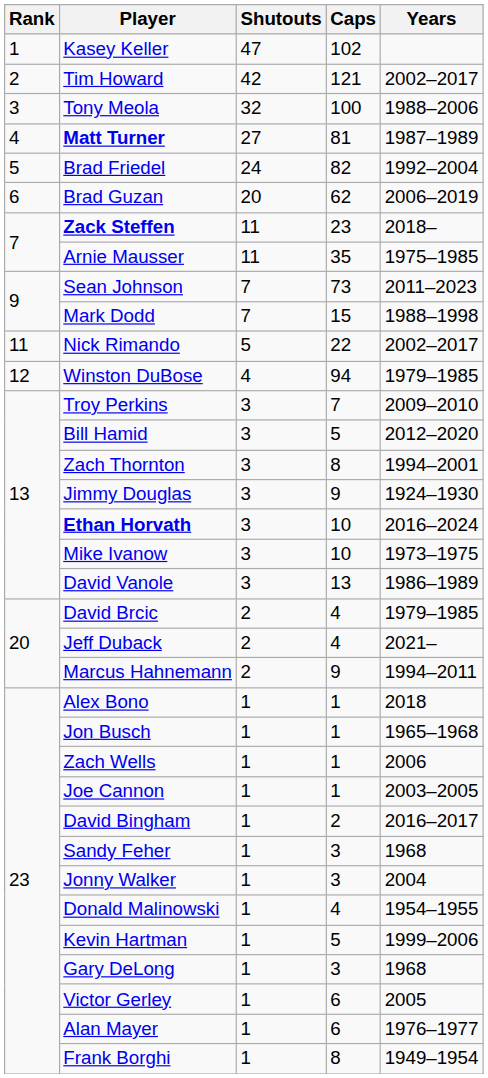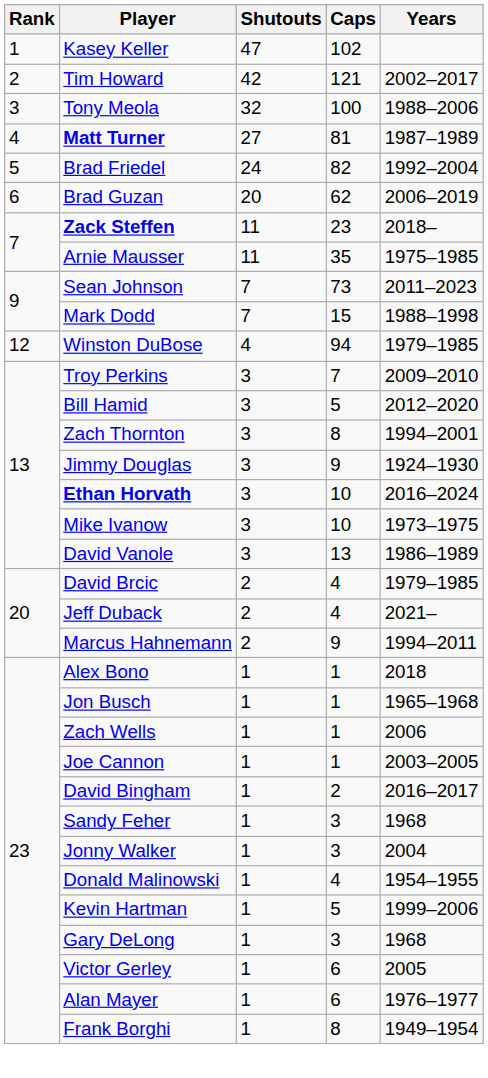 <table class="wikitable sortable">
 <tr bgcolor="#CCCCCCC">
 <th>Rank</th>
 <th>Player</th>
 <th>Shutouts</th>
 <th>Caps</th>
 <th>Years</th>
 </tr>
 <tr>
 <td>1</td>
 <td><a href='#'>Kasey Keller</a></td>
 <td>47</td>
 <td>102</td>
 <td></td>
 </tr>
 <tr>
 <td>2</td>
 <td><a href='#'>Tim Howard</a></td>
 <td>42</td>
 <td>121</td>
 <td>2002–2017</td>
 </tr>
 <tr>
 <td>3</td>
 <td><a href='#'>Tony Meola</a></td>
 <td>32</td>
 <td>100</td>
 <td>1988–2006</td>
 </tr>
 <tr>
 <td>4</td>
 <td><strong><a href='#'>Matt Turner</a></strong></td>
 <td>27</td>
 <td>81</td>
 <td>1987–1989</td>
 </tr>
 <tr>
 <td>5</td>
 <td><a href='#'>Brad Friedel</a></td>
 <td>24</td>
 <td>82</td>
 <td>1992–2004</td>
 </tr>
 <tr>
 <td>6</td>
 <td><a href='#'>Brad Guzan</a></td>
 <td>20</td>
 <td>62</td>
 <td>2006–2019</td>
 </tr>
 <tr>
 <td rowspan=2>7</td>
 <td><strong><a href='#'>Zack Steffen</a></strong></td>
 <td>11</td>
 <td>23</td>
 <td>2018–</td>
 </tr>
 <tr>
 <td><a href='#'>Arnie Mausser</a></td>
 <td>11</td>
 <td>35</td>
 <td>1975–1985</td>
 </tr>
 <tr>
 <td rowspan=2>9</td>
 <td><a href='#'>Sean Johnson</a></td>
 <td>7</td>
 <td>73</td>
 <td>2011–2023</td>
 </tr>
 <tr>
 <td><a href='#'>Mark Dodd</a></td>
 <td>7</td>
 <td>15</td>
 <td>1988–1998</td>
-</tr>
-<tr>
-<td>11</td>
-<td><a href='#'>Nick Rimando</a></td>
-<td>5</td>
-<td>22</td>
-<td>2002–2017</td>
 </tr>
 <tr>
 <td>12</td>
 <td><a href='#'>Winston DuBose</a></td>
 <td>4</td>
 <td>94</td>
 <td>1979–1985</td>
 </tr>
 <tr>
 <td rowspan=7>13</td>
 <td><a href='#'>Troy Perkins</a></td>
 <td>3</td>
 <td>7</td>
 <td>2009–2010</td>
 </tr>
 <tr>
 <td><a href='#'>Bill Hamid</a></td>
 <td>3</td>
 <td>5</td>
 <td>2012–2020</td>
 </tr>
 <tr>
 <td><a href='#'>Zach Thornton</a></td>
 <td>3</td>
 <td>8</td>
 <td>1994–2001</td>
 </tr>
 <tr>
 <td><a href='#'>Jimmy Douglas</a></td>
 <td>3</td>
 <td>9</td>
 <td>1924–1930</td>
 </tr>
 <tr>
 <td><strong><a href='#'>Ethan Horvath</a></strong></td>
 <td>3</td>
 <td>10</td>
 <td>2016–2024</td>
 </tr>
 <tr>
 <td><a href='#'>Mike Ivanow</a></td>
 <td>3</td>
 <td>10</td>
 <td>1973–1975</td>
 </tr>
 <tr>
 <td><a href='#'>David Vanole</a></td>
 <td>3</td>
 <td>13</td>
 <td>1986–1989</td>
 </tr>
 <tr>
 <td rowspan=3>20</td>
 <td><a href='#'>David Brcic</a></td>
 <td>2</td>
 <td>4</td>
 <td>1979–1985</td>
 </tr>
 <tr>
 <td><a href='#'>Jeff Duback</a></td>
 <td>2</td>
 <td>4</td>
 <td>2021–</td>
 </tr>
 <tr>
 <td><a href='#'>Marcus Hahnemann</a></td>
 <td>2</td>
 <td>9</td>
 <td>1994–2011</td>
 </tr>
 <tr>
 <td rowspan=13>23</td>
 <td><a href='#'>Alex Bono</a></td>
 <td>1</td>
 <td>1</td>
 <td>2018</td>
 </tr>
 <tr>
 <td><a href='#'>Jon Busch</a></td>
 <td>1</td>
 <td>1</td>
 <td>1965–1968</td>
 </tr>
 <tr>
 <td><a href='#'>Zach Wells</a></td>
 <td>1</td>
 <td>1</td>
 <td>2006</td>
 </tr>
 <tr>
 <td><a href='#'>Joe Cannon</a></td>
 <td>1</td>
 <td>1</td>
 <td>2003–2005</td>
 </tr>
 <tr>
 <td><a href='#'>David Bingham</a></td>
 <td>1</td>
 <td>2</td>
 <td>2016–2017</td>
 </tr>
 <tr>
 <td><a href='#'>Sandy Feher</a></td>
 <td>1</td>
 <td>3</td>
 <td>1968</td>
 </tr>
 <tr>
 <td><a href='#'>Jonny Walker</a></td>
 <td>1</td>
 <td>3</td>
 <td>2004</td>
 </tr>
 <tr>
 <td><a href='#'>Donald Malinowski</a></td>
 <td>1</td>
 <td>4</td>
 <td>1954–1955</td>
 </tr>
 <tr>
 <td><a href='#'>Kevin Hartman</a></td>
 <td>1</td>
 <td>5</td>
 <td>1999–2006</td>
 </tr>
 <tr>
 <td><a href='#'>Gary DeLong</a></td>
 <td>1</td>
 <td>3</td>
 <td>1968</td>
 </tr>
 <tr>
 <td><a href='#'>Victor Gerley</a></td>
 <td>1</td>
 <td>6</td>
 <td>2005</td>
 </tr>
 <tr>
 <td><a href='#'>Alan Mayer</a></td>
 <td>1</td>
 <td>6</td>
 <td>1976–1977</td>
 </tr>
 <tr>
 <td><a href='#'>Frank Borghi</a></td>
 <td>1</td>
 <td>8</td>
 <td>1949–1954</td>
 </tr>
 </table>
